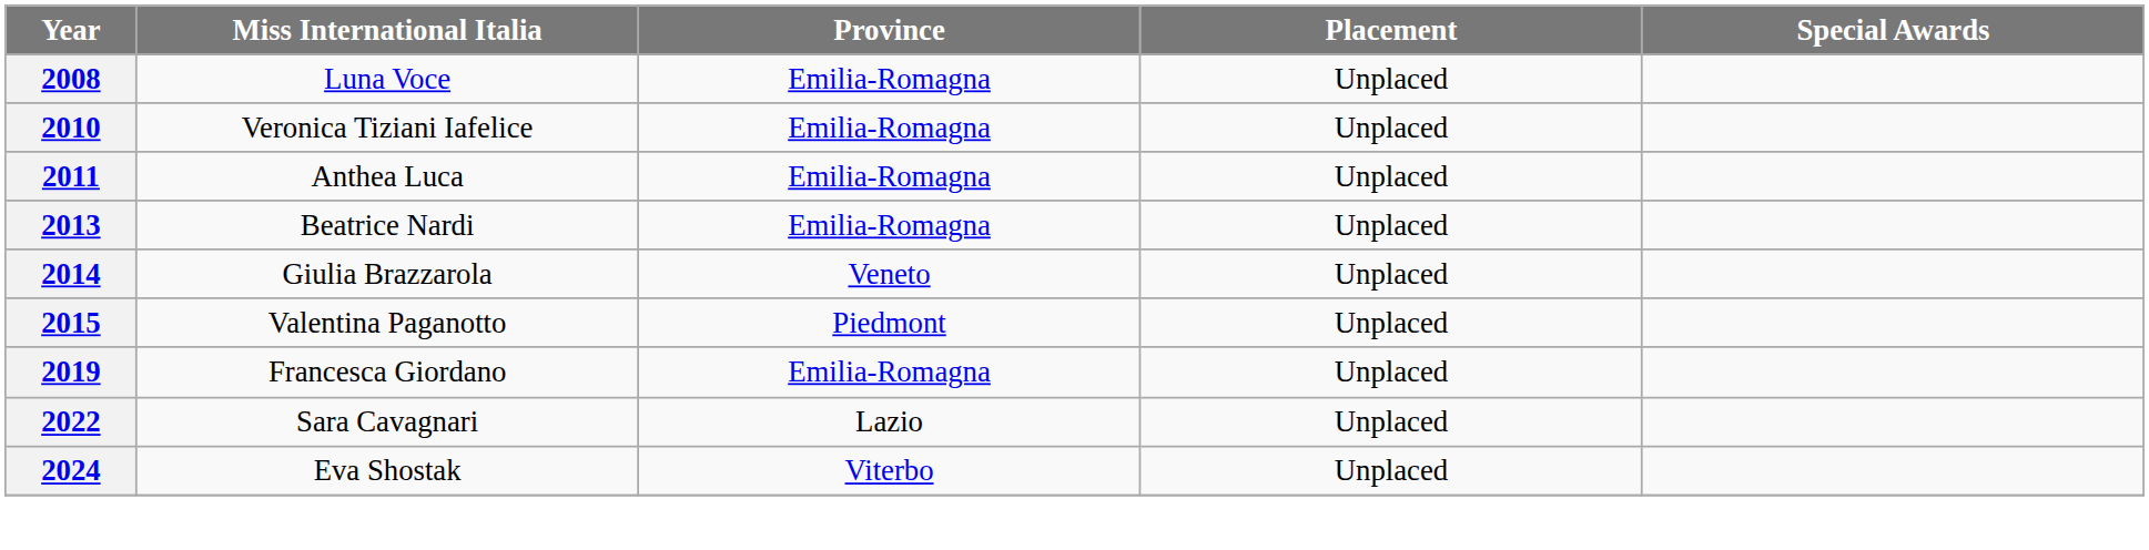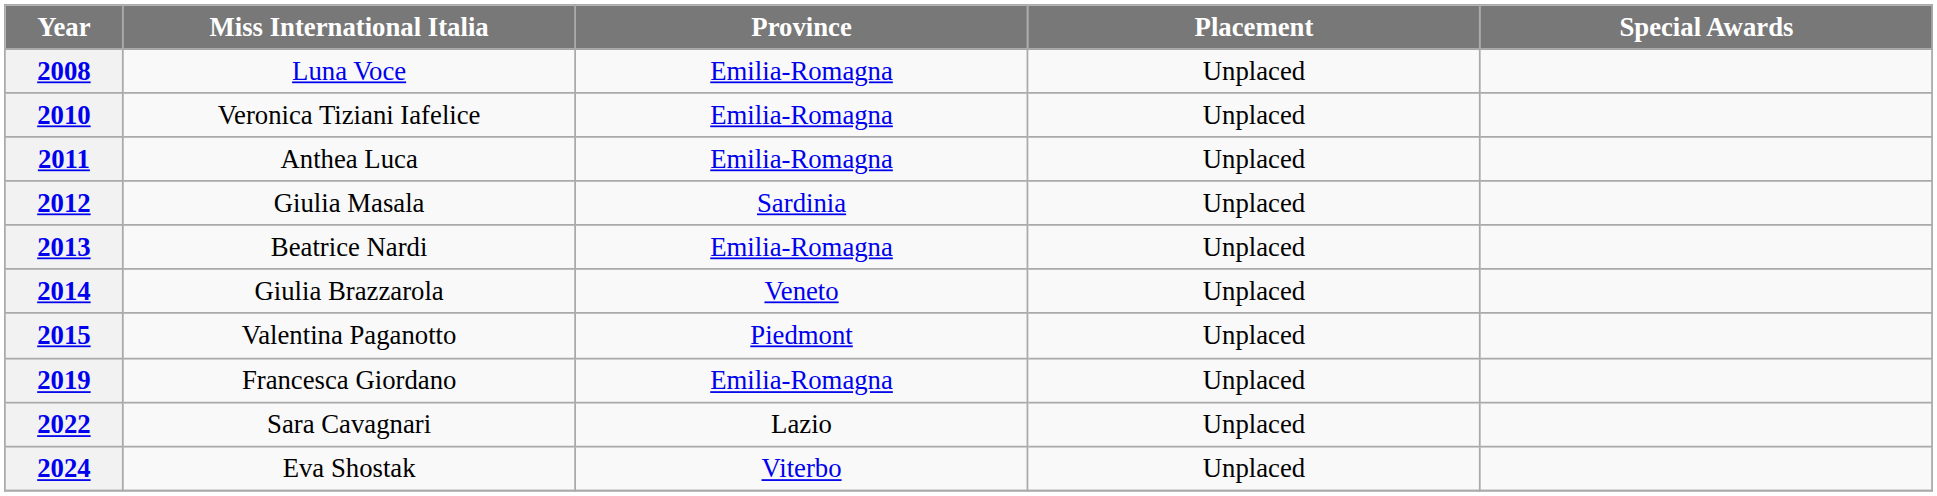 <table class="wikitable sortable" style="font-size: 95%; text-align:center">
 <tr>
 <th width="60" style="background-color:#787878;color:#FFFFFF;">Year</th>
 <th width="250" style="background-color:#787878;color:#FFFFFF;">Miss International Italia</th>
 <th width="250" style="background-color:#787878;color:#FFFFFF;">Province</th>
 <th width="250" style="background-color:#787878;color:#FFFFFF;">Placement</th>
 <th width="250" style="background-color:#787878;color:#FFFFFF;">Special Awards</th>
 </tr>
 <tr>
 <th><a href='#'>2008</a></th>
 <td><a href='#'>Luna Voce</a></td>
 <td><a href='#'>Emilia-Romagna</a></td>
 <td>Unplaced</td>
 <td></td>
 </tr>
 <tr>
 <th><a href='#'>2010</a></th>
 <td>Veronica Tiziani Iafelice</td>
 <td><a href='#'>Emilia-Romagna</a></td>
 <td>Unplaced</td>
 <td></td>
 </tr>
 <tr>
 <th><a href='#'>2011</a></th>
 <td>Anthea Luca</td>
 <td><a href='#'>Emilia-Romagna</a></td>
+<td>Unplaced</td>
+<td></td>
+</tr>
+<tr>
+<th><a href='#'>2012</a></th>
+<td>Giulia Masala</td>
+<td><a href='#'>Sardinia</a></td>
 <td>Unplaced</td>
 <td></td>
 </tr>
 <tr>
 <th><a href='#'>2013</a></th>
 <td>Beatrice Nardi</td>
 <td><a href='#'>Emilia-Romagna</a></td>
 <td>Unplaced</td>
 <td></td>
 </tr>
 <tr>
 <th><a href='#'>2014</a></th>
 <td>Giulia Brazzarola</td>
 <td><a href='#'>Veneto</a></td>
 <td>Unplaced</td>
 <td></td>
 </tr>
 <tr>
 <th><a href='#'>2015</a></th>
 <td>Valentina Paganotto</td>
 <td><a href='#'>Piedmont</a></td>
 <td>Unplaced</td>
 <td></td>
 </tr>
 <tr>
 <th><a href='#'>2019</a></th>
 <td>Francesca Giordano</td>
 <td><a href='#'>Emilia-Romagna</a></td>
 <td>Unplaced</td>
 <td></td>
 </tr>
 <tr>
 <th><a href='#'>2022</a></th>
 <td>Sara Cavagnari</td>
 <td>Lazio</td>
 <td>Unplaced</td>
 <td></td>
 </tr>
 <tr>
 <th><a href='#'>2024</a></th>
 <td>Eva Shostak</td>
 <td><a href='#'>Viterbo</a></td>
 <td>Unplaced</td>
 <td></td>
 </tr>
 <tr>
 </tr>
 </table>
